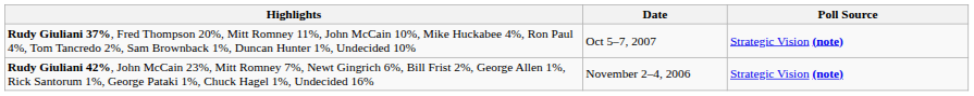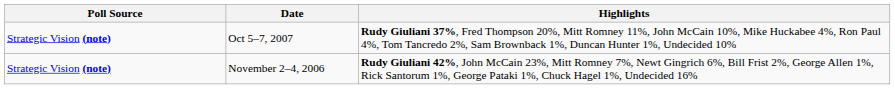 <table class="wikitable sortable">
 <tr>
+<th width="25%">Poll Source</th>
+<th width="15%">Date</th>
 <th width="60%">Highlights</th>
-<th width="15%">Date</th>
-<th width="25%">Poll Source</th>
 </tr>
 <tr>
+<td><a href='#'>Strategic Vision</a> <strong><a href='#'>(note)</a></strong></td>
+<td>Oct 5–7, 2007</td>
 <td><strong>Rudy Giuliani 37%</strong>, Fred Thompson 20%, Mitt Romney 11%, John McCain 10%, Mike Huckabee 4%, Ron Paul 4%, Tom Tancredo 2%, Sam Brownback 1%, Duncan Hunter 1%, Undecided 10%</td>
-<td>Oct 5–7, 2007</td>
-<td><a href='#'>Strategic Vision</a> <strong><a href='#'>(note)</a></strong></td>
 </tr>
 <tr>
+<td><a href='#'>Strategic Vision</a> <strong><a href='#'>(note)</a></strong></td>
+<td>November 2–4, 2006</td>
 <td><strong>Rudy Giuliani 42%</strong>, John McCain 23%, Mitt Romney 7%, Newt Gingrich 6%, Bill Frist 2%, George Allen 1%, Rick Santorum 1%, George Pataki 1%,  Chuck Hagel 1%, Undecided 16%</td>
-<td>November 2–4, 2006</td>
-<td><a href='#'>Strategic Vision</a> <strong><a href='#'>(note)</a></strong></td>
 </tr>
 </table>
